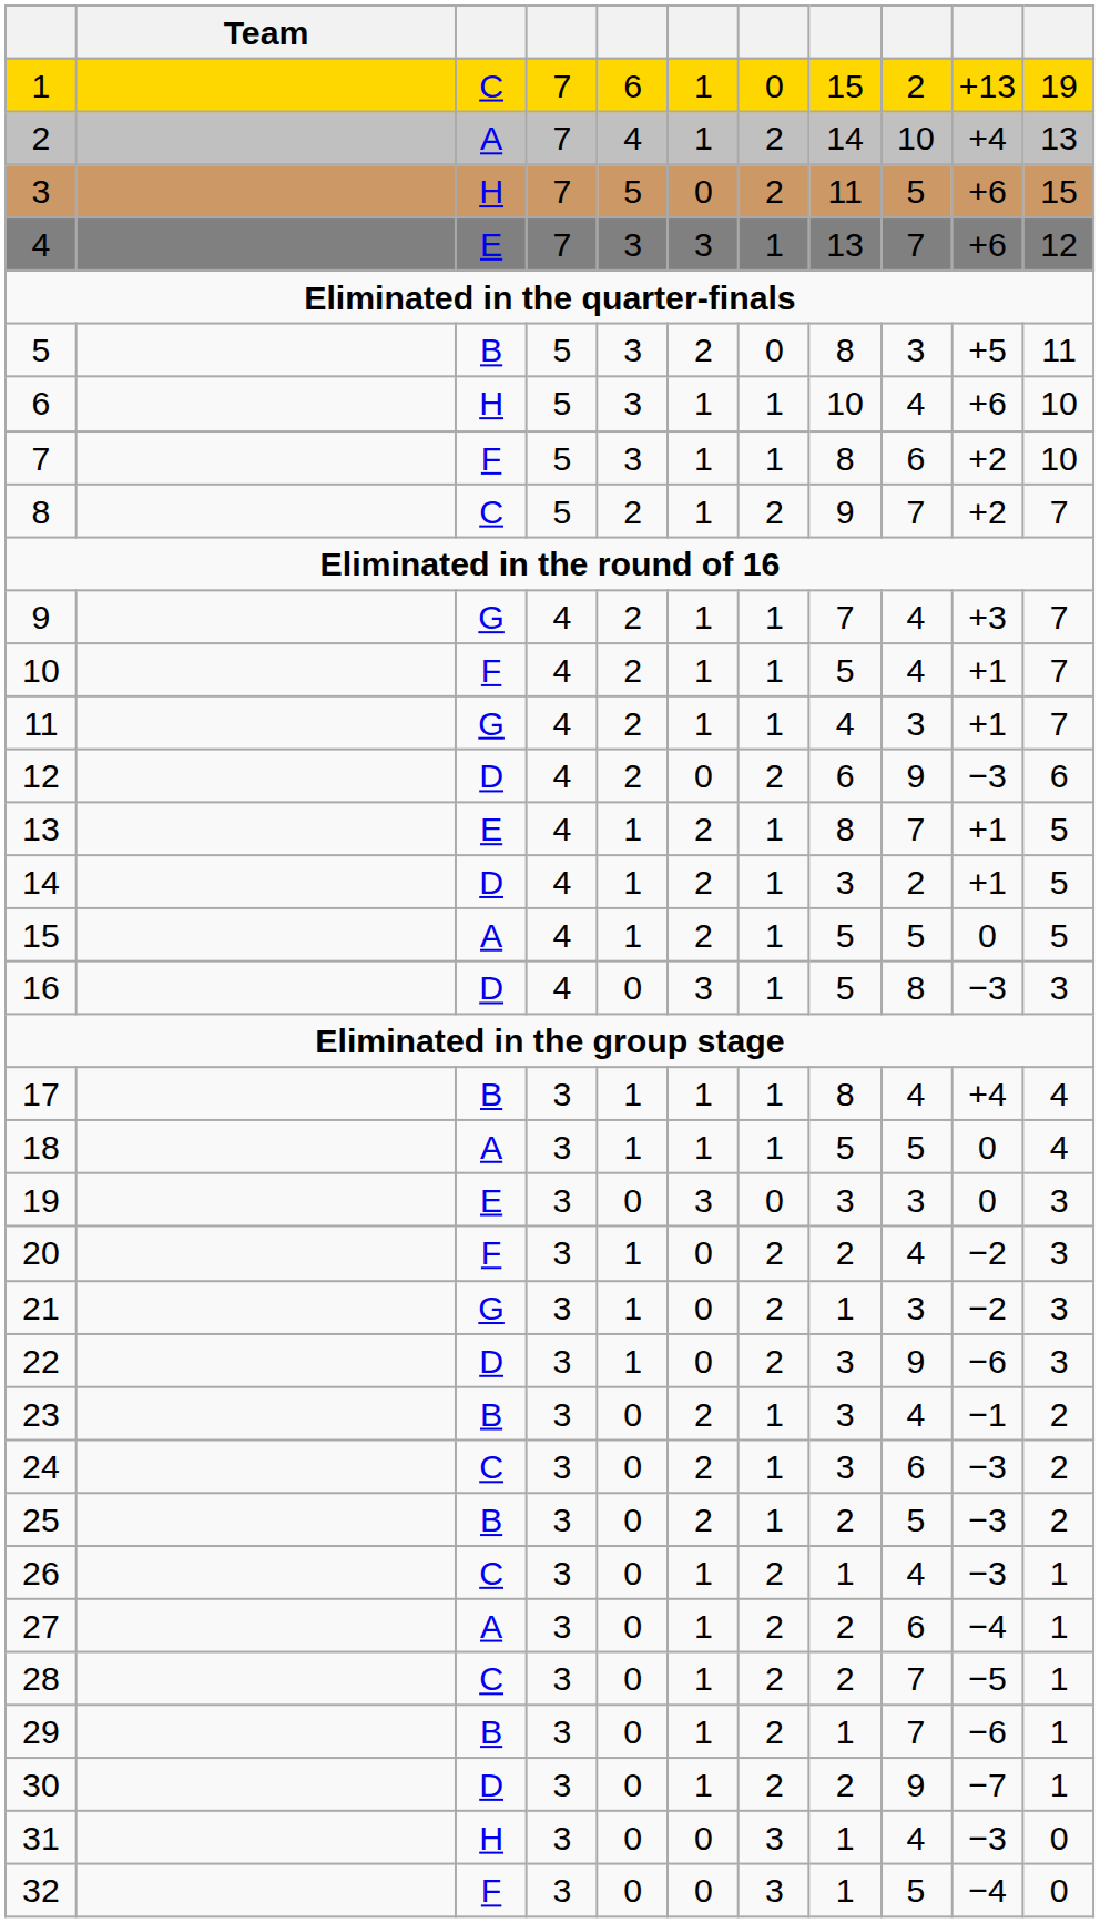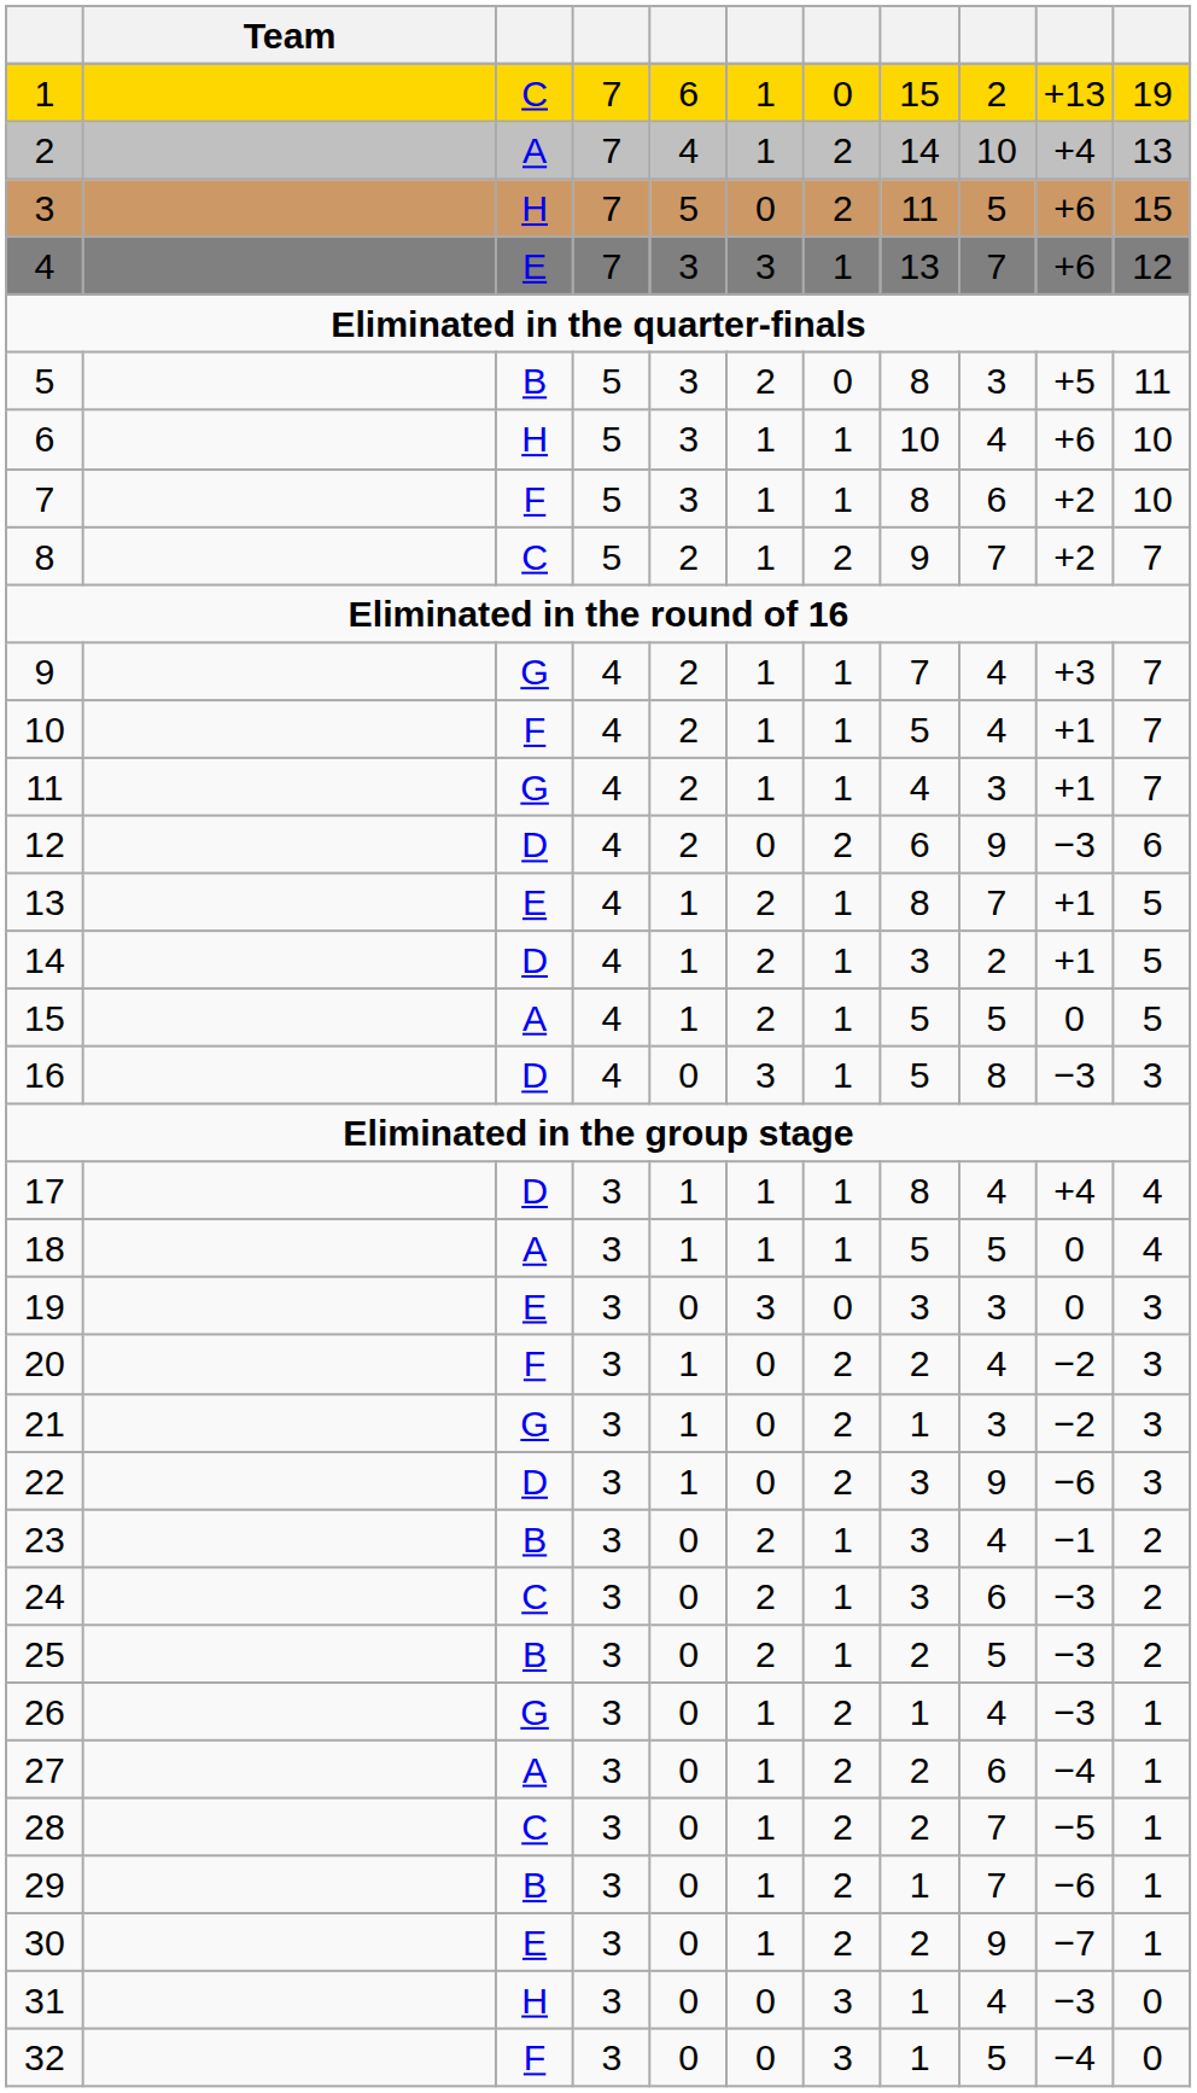 <table class="wikitable" style="font-size:95%;text-align:center">
 <tr>
 <th width=25></th>
 <th width=165>Team</th>
 <th width=25></th>
 <th width=25></th>
 <th width=25></th>
 <th width=25></th>
 <th width=25></th>
 <th width=25></th>
 <th width=25></th>
 <th width=25></th>
 <th width=25></th>
 </tr>
 <tr>
 </tr>
 <tr style="background:gold">
 <td>1</td>
 <td style="text-align:left"></td>
 <td><a href='#'>C</a></td>
 <td>7</td>
 <td>6</td>
 <td>1</td>
 <td>0</td>
 <td>15</td>
 <td>2</td>
 <td>+13</td>
 <td>19</td>
 </tr>
 <tr style="background:silver">
 <td>2</td>
 <td style="text-align:left"></td>
 <td><a href='#'>A</a></td>
 <td>7</td>
 <td>4</td>
 <td>1</td>
 <td>2</td>
 <td>14</td>
 <td>10</td>
 <td>+4</td>
 <td>13</td>
 </tr>
 <tr style="background:#c96">
 <td>3</td>
 <td style="text-align:left"></td>
 <td><a href='#'>H</a></td>
 <td>7</td>
 <td>5</td>
 <td>0</td>
 <td>2</td>
 <td>11</td>
 <td>5</td>
 <td>+6</td>
 <td>15</td>
 </tr>
 <tr style="background:gray">
 <td>4</td>
 <td style="text-align:left"></td>
 <td><a href='#'>E</a></td>
 <td>7</td>
 <td>3</td>
 <td>3</td>
 <td>1</td>
 <td>13</td>
 <td>7</td>
 <td>+6</td>
 <td>12</td>
 </tr>
 <tr>
 <td colspan="11"><strong>Eliminated in the quarter-finals</strong></td>
 </tr>
 <tr>
 <td>5</td>
 <td style="text-align:left"></td>
 <td><a href='#'>B</a></td>
 <td>5</td>
 <td>3</td>
 <td>2</td>
 <td>0</td>
 <td>8</td>
 <td>3</td>
 <td>+5</td>
 <td>11</td>
 </tr>
 <tr>
 <td>6</td>
 <td style="text-align:left"></td>
 <td><a href='#'>H</a></td>
 <td>5</td>
 <td>3</td>
 <td>1</td>
 <td>1</td>
 <td>10</td>
 <td>4</td>
 <td>+6</td>
 <td>10</td>
 </tr>
 <tr>
 <td>7</td>
 <td style="text-align:left"></td>
 <td><a href='#'>F</a></td>
 <td>5</td>
 <td>3</td>
 <td>1</td>
 <td>1</td>
 <td>8</td>
 <td>6</td>
 <td>+2</td>
 <td>10</td>
 </tr>
 <tr>
 <td>8</td>
 <td style="text-align:left"></td>
 <td><a href='#'>C</a></td>
 <td>5</td>
 <td>2</td>
 <td>1</td>
 <td>2</td>
 <td>9</td>
 <td>7</td>
 <td>+2</td>
 <td>7</td>
 </tr>
 <tr>
 <td colspan="11"><strong>Eliminated in the round of 16</strong></td>
 </tr>
 <tr>
 <td>9</td>
 <td style="text-align:left"></td>
 <td><a href='#'>G</a></td>
 <td>4</td>
 <td>2</td>
 <td>1</td>
 <td>1</td>
 <td>7</td>
 <td>4</td>
 <td>+3</td>
 <td>7</td>
 </tr>
 <tr>
 <td>10</td>
 <td style="text-align:left"></td>
 <td><a href='#'>F</a></td>
 <td>4</td>
 <td>2</td>
 <td>1</td>
 <td>1</td>
 <td>5</td>
 <td>4</td>
 <td>+1</td>
 <td>7</td>
 </tr>
 <tr>
 <td>11</td>
 <td style="text-align:left"></td>
 <td><a href='#'>G</a></td>
 <td>4</td>
 <td>2</td>
 <td>1</td>
 <td>1</td>
 <td>4</td>
 <td>3</td>
 <td>+1</td>
 <td>7</td>
 </tr>
 <tr>
 <td>12</td>
 <td style="text-align:left"></td>
 <td><a href='#'>D</a></td>
 <td>4</td>
 <td>2</td>
 <td>0</td>
 <td>2</td>
 <td>6</td>
 <td>9</td>
 <td>−3</td>
 <td>6</td>
 </tr>
 <tr>
 <td>13</td>
 <td style="text-align:left"></td>
 <td><a href='#'>E</a></td>
 <td>4</td>
 <td>1</td>
 <td>2</td>
 <td>1</td>
 <td>8</td>
 <td>7</td>
 <td>+1</td>
 <td>5</td>
 </tr>
 <tr>
 <td>14</td>
 <td style="text-align:left"></td>
 <td><a href='#'>D</a></td>
 <td>4</td>
 <td>1</td>
 <td>2</td>
 <td>1</td>
 <td>3</td>
 <td>2</td>
 <td>+1</td>
 <td>5</td>
 </tr>
 <tr>
 <td>15</td>
 <td style="text-align:left"></td>
 <td><a href='#'>A</a></td>
 <td>4</td>
 <td>1</td>
 <td>2</td>
 <td>1</td>
 <td>5</td>
 <td>5</td>
 <td>0</td>
 <td>5</td>
 </tr>
 <tr>
 <td>16</td>
 <td style="text-align:left"></td>
 <td><a href='#'>D</a></td>
 <td>4</td>
 <td>0</td>
 <td>3</td>
 <td>1</td>
 <td>5</td>
 <td>8</td>
 <td>−3</td>
 <td>3</td>
 </tr>
 <tr>
 <td colspan="11"><strong>Eliminated in the group stage</strong></td>
 </tr>
 <tr>
 <td>17</td>
 <td style="text-align:left"></td>
-<td><a href='#'>B</a></td>
+<td><a href='#'>D</a></td>
 <td>3</td>
 <td>1</td>
 <td>1</td>
 <td>1</td>
 <td>8</td>
 <td>4</td>
 <td>+4</td>
 <td>4</td>
 </tr>
 <tr>
 <td>18</td>
 <td style="text-align:left"></td>
 <td><a href='#'>A</a></td>
 <td>3</td>
 <td>1</td>
 <td>1</td>
 <td>1</td>
 <td>5</td>
 <td>5</td>
 <td>0</td>
 <td>4</td>
 </tr>
 <tr>
 <td>19</td>
 <td style="text-align:left"></td>
 <td><a href='#'>E</a></td>
 <td>3</td>
 <td>0</td>
 <td>3</td>
 <td>0</td>
 <td>3</td>
 <td>3</td>
 <td>0</td>
 <td>3</td>
 </tr>
 <tr>
 <td>20</td>
 <td style="text-align:left"></td>
 <td><a href='#'>F</a></td>
 <td>3</td>
 <td>1</td>
 <td>0</td>
 <td>2</td>
 <td>2</td>
 <td>4</td>
 <td>−2</td>
 <td>3</td>
 </tr>
 <tr>
 <td>21</td>
 <td style="text-align:left"></td>
 <td><a href='#'>G</a></td>
 <td>3</td>
 <td>1</td>
 <td>0</td>
 <td>2</td>
 <td>1</td>
 <td>3</td>
 <td>−2</td>
 <td>3</td>
 </tr>
 <tr>
 <td>22</td>
 <td style="text-align:left"></td>
 <td><a href='#'>D</a></td>
 <td>3</td>
 <td>1</td>
 <td>0</td>
 <td>2</td>
 <td>3</td>
 <td>9</td>
 <td>−6</td>
 <td>3</td>
 </tr>
 <tr>
 <td>23</td>
 <td style="text-align:left"></td>
 <td><a href='#'>B</a></td>
 <td>3</td>
 <td>0</td>
 <td>2</td>
 <td>1</td>
 <td>3</td>
 <td>4</td>
 <td>−1</td>
 <td>2</td>
 </tr>
 <tr>
 <td>24</td>
 <td style="text-align:left"></td>
 <td><a href='#'>C</a></td>
 <td>3</td>
 <td>0</td>
 <td>2</td>
 <td>1</td>
 <td>3</td>
 <td>6</td>
 <td>−3</td>
 <td>2</td>
 </tr>
 <tr>
 <td>25</td>
 <td style="text-align:left"></td>
 <td><a href='#'>B</a></td>
 <td>3</td>
 <td>0</td>
 <td>2</td>
 <td>1</td>
 <td>2</td>
 <td>5</td>
 <td>−3</td>
 <td>2</td>
 </tr>
 <tr>
 <td>26</td>
 <td style="text-align:left"></td>
-<td><a href='#'>C</a></td>
+<td><a href='#'>G</a></td>
 <td>3</td>
 <td>0</td>
 <td>1</td>
 <td>2</td>
 <td>1</td>
 <td>4</td>
 <td>−3</td>
 <td>1</td>
 </tr>
 <tr>
 <td>27</td>
 <td style="text-align:left"></td>
 <td><a href='#'>A</a></td>
 <td>3</td>
 <td>0</td>
 <td>1</td>
 <td>2</td>
 <td>2</td>
 <td>6</td>
 <td>−4</td>
 <td>1</td>
 </tr>
 <tr>
 <td>28</td>
 <td style="text-align:left"></td>
 <td><a href='#'>C</a></td>
 <td>3</td>
 <td>0</td>
 <td>1</td>
 <td>2</td>
 <td>2</td>
 <td>7</td>
 <td>−5</td>
 <td>1</td>
 </tr>
 <tr>
 <td>29</td>
 <td style="text-align:left"></td>
 <td><a href='#'>B</a></td>
 <td>3</td>
 <td>0</td>
 <td>1</td>
 <td>2</td>
 <td>1</td>
 <td>7</td>
 <td>−6</td>
 <td>1</td>
 </tr>
 <tr>
 <td>30</td>
 <td style="text-align:left"></td>
-<td><a href='#'>D</a></td>
+<td><a href='#'>E</a></td>
 <td>3</td>
 <td>0</td>
 <td>1</td>
 <td>2</td>
 <td>2</td>
 <td>9</td>
 <td>−7</td>
 <td>1</td>
 </tr>
 <tr>
 <td>31</td>
 <td style="text-align:left"></td>
 <td><a href='#'>H</a></td>
 <td>3</td>
 <td>0</td>
 <td>0</td>
 <td>3</td>
 <td>1</td>
 <td>4</td>
 <td>−3</td>
 <td>0</td>
 </tr>
 <tr>
 <td>32</td>
 <td style="text-align:left"></td>
 <td><a href='#'>F</a></td>
 <td>3</td>
 <td>0</td>
 <td>0</td>
 <td>3</td>
 <td>1</td>
 <td>5</td>
 <td>−4</td>
 <td>0</td>
 </tr>
 </table>
